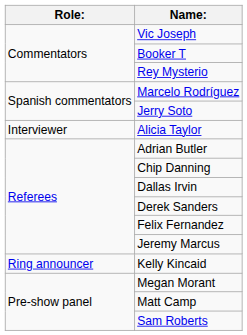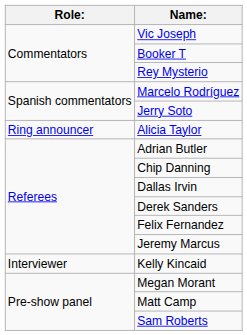 <table class=wikitable style="font-size:90%; margin: 0.5em 0 0.5em 1em; float: right; clear: right;">
 <tr>
 <th>Role:</th>
 <th>Name:</th>
 </tr>
 <tr>
 <td rowspan=3>Commentators</td>
 <td><a href='#'>Vic Joseph</a></td>
 </tr>
 <tr>
 <td><a href='#'>Booker T</a></td>
 </tr>
 <tr>
 <td><a href='#'>Rey Mysterio</a> </td>
 </tr>
 <tr>
 <td rowspan=2>Spanish commentators</td>
 <td><a href='#'>Marcelo Rodríguez</a></td>
 </tr>
 <tr>
 <td><a href='#'>Jerry Soto</a></td>
 </tr>
 <tr>
-<td>Interviewer</td>
+<td rowspan=1><a href='#'>Ring announcer</a></td>
 <td><a href='#'>Alicia Taylor</a></td>
 </tr>
 <tr>
 <td rowspan=6><a href='#'>Referees</a></td>
 <td>Adrian Butler</td>
 </tr>
 <tr>
 <td>Chip Danning</td>
 </tr>
 <tr>
 <td>Dallas Irvin</td>
 </tr>
 <tr>
 <td>Derek Sanders</td>
 </tr>
 <tr>
 <td>Felix Fernandez</td>
 </tr>
 <tr>
 <td>Jeremy Marcus</td>
 </tr>
 <tr>
-<td rowspan=1><a href='#'>Ring announcer</a></td>
+<td>Interviewer</td>
 <td>Kelly Kincaid</td>
 </tr>
 <tr>
 <td rowspan=3>Pre-show panel</td>
 <td>Megan Morant</td>
 </tr>
 <tr>
 <td>Matt Camp</td>
 </tr>
 <tr>
 <td><a href='#'>Sam Roberts</a></td>
 </tr>
 </table>
